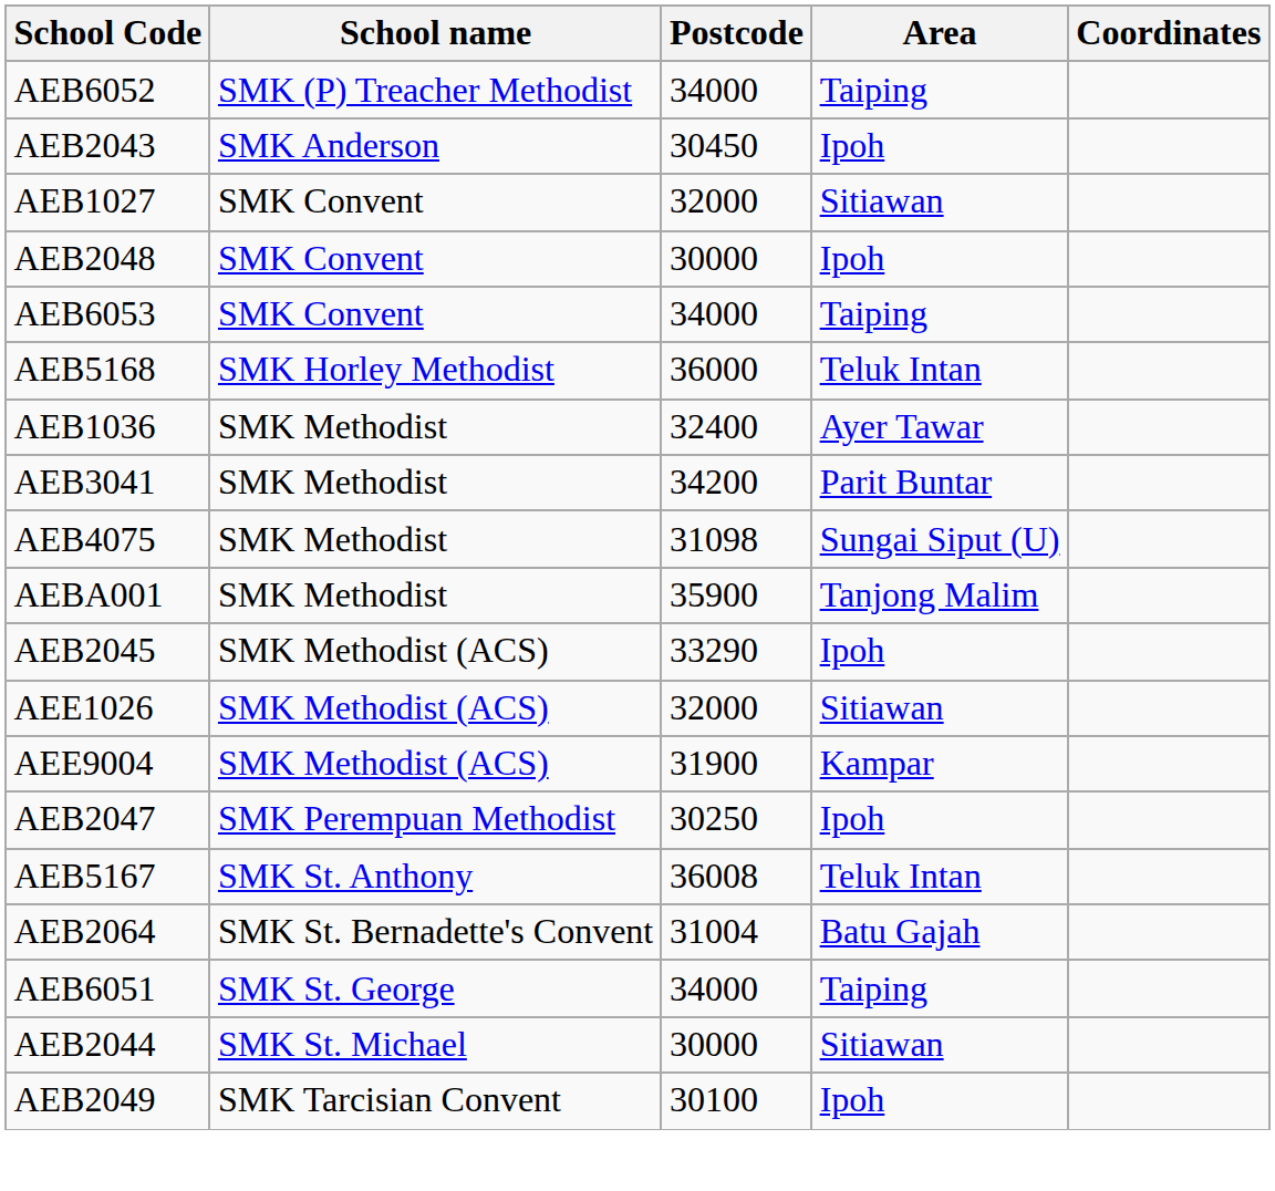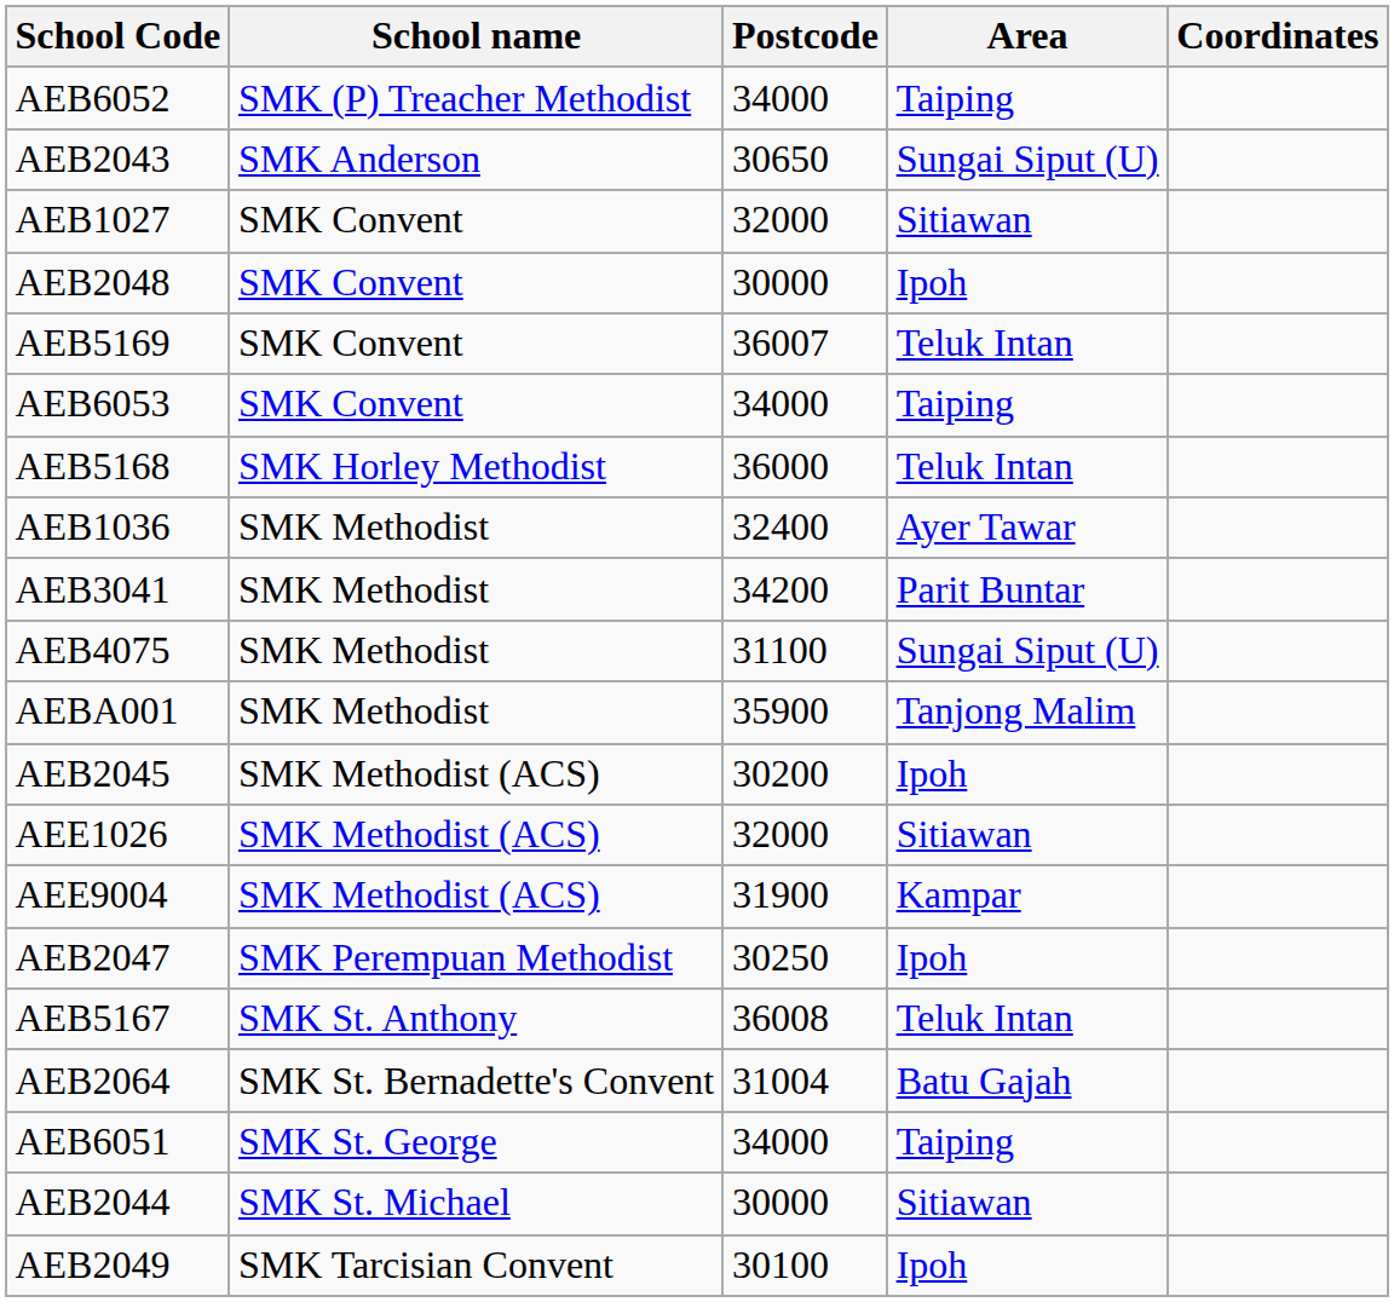 <table class="wikitable sortable">
 <tr>
 <th>School Code</th>
 <th>School name</th>
 <th>Postcode</th>
 <th>Area</th>
 <th>Coordinates</th>
 </tr>
 <tr>
 <td>AEB6052</td>
 <td><a href='#'>SMK (P) Treacher Methodist</a></td>
 <td>34000</td>
 <td><a href='#'>Taiping</a></td>
 <td></td>
 </tr>
 <tr>
 <td>AEB2043</td>
 <td><a href='#'>SMK Anderson</a></td>
-<td>30450</td>
-<td><a href='#'>Ipoh</a></td>
+<td>30650</td>
+<td><a href='#'>Sungai Siput (U)</a></td>
 <td></td>
 </tr>
 <tr>
 <td>AEB1027</td>
 <td>SMK Convent</td>
 <td>32000</td>
 <td><a href='#'>Sitiawan</a></td>
 <td></td>
 </tr>
 <tr>
 <td>AEB2048</td>
 <td><a href='#'>SMK Convent</a></td>
 <td>30000</td>
 <td><a href='#'>Ipoh</a></td>
+<td></td>
+</tr>
+<tr>
+<td>AEB5169</td>
+<td>SMK Convent</td>
+<td>36007</td>
+<td><a href='#'>Teluk Intan</a></td>
 <td></td>
 </tr>
 <tr>
 <td>AEB6053</td>
 <td><a href='#'>SMK Convent</a></td>
 <td>34000</td>
 <td><a href='#'>Taiping</a></td>
 <td></td>
 </tr>
 <tr>
 <td>AEB5168</td>
 <td><a href='#'>SMK Horley Methodist</a></td>
 <td>36000</td>
 <td><a href='#'>Teluk Intan</a></td>
 <td></td>
 </tr>
 <tr>
 <td>AEB1036</td>
 <td>SMK Methodist</td>
 <td>32400</td>
 <td><a href='#'>Ayer Tawar</a></td>
 <td></td>
 </tr>
 <tr>
 <td>AEB3041</td>
 <td>SMK Methodist</td>
 <td>34200</td>
 <td><a href='#'>Parit Buntar</a></td>
 <td></td>
 </tr>
 <tr>
 <td>AEB4075</td>
 <td>SMK Methodist</td>
-<td>31098</td>
+<td>31100</td>
 <td><a href='#'>Sungai Siput (U)</a></td>
 <td></td>
 </tr>
 <tr>
 <td>AEBA001</td>
 <td>SMK Methodist</td>
 <td>35900</td>
 <td><a href='#'>Tanjong Malim</a></td>
 <td></td>
 </tr>
 <tr>
 <td>AEB2045</td>
 <td>SMK Methodist (ACS)</td>
-<td>33290</td>
+<td>30200</td>
 <td><a href='#'>Ipoh</a></td>
 <td></td>
 </tr>
 <tr>
 <td>AEE1026</td>
 <td><a href='#'>SMK Methodist (ACS)</a></td>
 <td>32000</td>
 <td><a href='#'>Sitiawan</a></td>
 <td></td>
 </tr>
 <tr>
 <td>AEE9004</td>
 <td><a href='#'>SMK Methodist (ACS)</a></td>
 <td>31900</td>
 <td><a href='#'>Kampar</a></td>
 <td></td>
 </tr>
 <tr>
 <td>AEB2047</td>
 <td><a href='#'>SMK Perempuan Methodist</a></td>
 <td>30250</td>
 <td><a href='#'>Ipoh</a></td>
 <td></td>
 </tr>
 <tr>
 <td>AEB5167</td>
 <td><a href='#'>SMK St. Anthony</a></td>
 <td>36008</td>
 <td><a href='#'>Teluk Intan</a></td>
 <td></td>
 </tr>
 <tr>
 <td>AEB2064</td>
 <td>SMK St. Bernadette's Convent</td>
 <td>31004</td>
 <td><a href='#'>Batu Gajah</a></td>
 <td></td>
 </tr>
 <tr>
 <td>AEB6051</td>
 <td><a href='#'>SMK St. George</a></td>
 <td>34000</td>
 <td><a href='#'>Taiping</a></td>
 <td></td>
 </tr>
 <tr>
 <td>AEB2044</td>
 <td><a href='#'>SMK St. Michael</a></td>
 <td>30000</td>
 <td><a href='#'>Sitiawan</a></td>
 <td></td>
 </tr>
 <tr>
 <td>AEB2049</td>
 <td>SMK Tarcisian Convent</td>
 <td>30100</td>
 <td><a href='#'>Ipoh</a></td>
 <td></td>
 </tr>
 </table>
